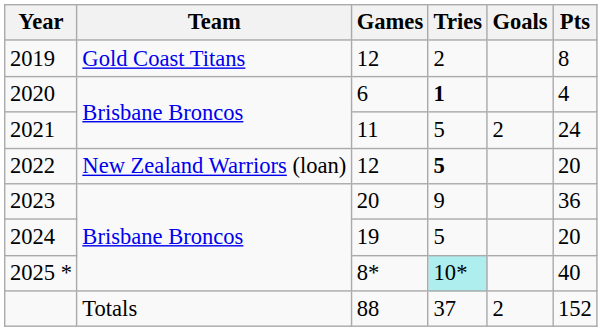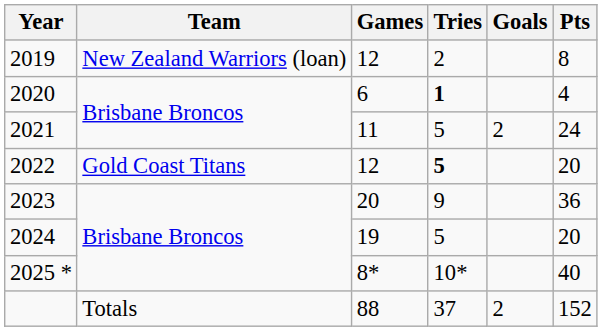 <table class="wikitable">
 <tr>
 <th>Year</th>
 <th>Team</th>
 <th>Games</th>
 <th>Tries</th>
 <th>Goals</th>
 <th>Pts</th>
 </tr>
 <tr>
 <td>2019</td>
-<td> <a href='#'>Gold Coast Titans</a></td>
+<td> <a href='#'>New Zealand Warriors</a> (loan)</td>
 <td>12</td>
 <td>2</td>
 <td></td>
 <td>8</td>
 </tr>
 <tr>
 <td>2020</td>
 <td rowspan="2"> <a href='#'>Brisbane Broncos</a></td>
 <td>6</td>
 <td><strong>1</strong></td>
 <td></td>
 <td>4</td>
 </tr>
 <tr>
 <td>2021</td>
 <td>11</td>
 <td>5</td>
 <td>2</td>
 <td>24</td>
 </tr>
 <tr>
 <td>2022</td>
-<td> <a href='#'>New Zealand Warriors</a> (loan)</td>
+<td> <a href='#'>Gold Coast Titans</a></td>
 <td>12</td>
 <td><strong>5</strong></td>
 <td></td>
 <td>20</td>
 </tr>
 <tr>
 <td>2023</td>
 <td rowspan="3"> <a href='#'>Brisbane Broncos</a></td>
 <td>20</td>
 <td>9</td>
 <td></td>
 <td>36</td>
 </tr>
 <tr>
 <td>2024</td>
 <td>19</td>
 <td>5</td>
 <td></td>
 <td>20</td>
 </tr>
 <tr>
 <td>2025 *</td>
 <td>8*</td>
-<td style="background: paleturquoise;">10*</td>
+<td>10*</td>
 <td></td>
 <td>40</td>
 </tr>
 <tr>
 <td></td>
 <td>Totals</td>
 <td>88</td>
 <td>37</td>
 <td>2</td>
 <td>152</td>
 </tr>
 </table>
